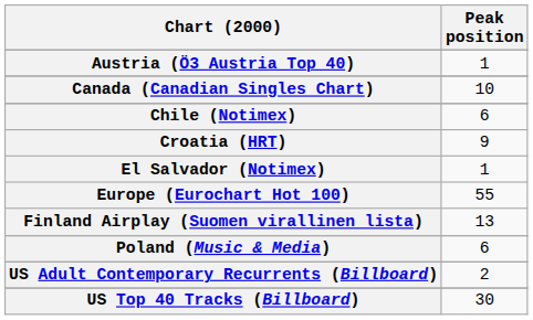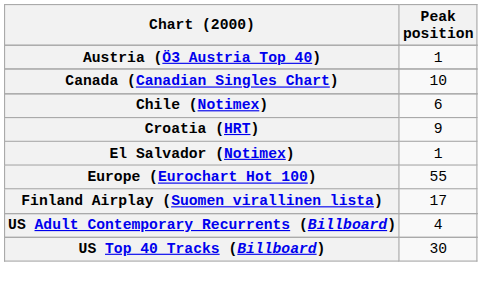 <table class="wikitable sortable plainrowheaders">
 <tr>
 <th>Chart (2000)</th>
 <th>Peak<br>position</th>
 </tr>
 <tr>
 </tr>
 <tr>
 <th scope="row">Austria (<a href='#'>Ö3 Austria Top 40</a>)</th>
 <td align="center">1</td>
 </tr>
 <tr>
 </tr>
 <tr>
 </tr>
 <tr>
 <th scope="row">Canada (<a href='#'>Canadian Singles Chart</a>)</th>
 <td align="center">10</td>
 </tr>
 <tr>
 </tr>
 <tr>
 </tr>
 <tr>
 <th scope="row">Chile (<a href='#'>Notimex</a>)</th>
 <td align="center">6</td>
 </tr>
 <tr>
 <th scope="row">Croatia (<a href='#'>HRT</a>)</th>
 <td align="center">9</td>
 </tr>
 <tr>
 <th scope="row">El Salvador (<a href='#'>Notimex</a>)</th>
 <td align="center">1</td>
 </tr>
 <tr>
 <th scope="row">Europe (<a href='#'>Eurochart Hot 100</a>)</th>
 <td align="center">55</td>
 </tr>
 <tr>
 <th scope="row">Finland Airplay (<a href='#'>Suomen virallinen lista</a>)</th>
-<td align="center">13</td>
+<td align="center">17</td>
 </tr>
 <tr>
 </tr>
 <tr>
 </tr>
 <tr>
 </tr>
 <tr>
 </tr>
 <tr>
-</tr>
-<tr>
-<th scope="row">Poland (<em><a href='#'>Music & Media</a></em>)</th>
-<td style="text-align:center;">6</td>
 </tr>
 <tr>
 </tr>
 <tr>
 </tr>
 <tr>
 </tr>
 <tr>
 </tr>
 <tr>
 </tr>
 <tr>
 </tr>
 <tr>
 </tr>
 <tr>
 <th scope="row">US <a href='#'>Adult Contemporary Recurrents</a> (<em><a href='#'>Billboard</a></em>)</th>
-<td style="text-align:center;">2</td>
+<td style="text-align:center;">4</td>
 </tr>
 <tr>
 </tr>
 <tr>
 </tr>
 <tr>
 </tr>
 <tr>
 <th scope="row">US <a href='#'>Top 40 Tracks</a> (<em><a href='#'>Billboard</a></em>)</th>
 <td style="text-align:center;">30</td>
 </tr>
 </table>
